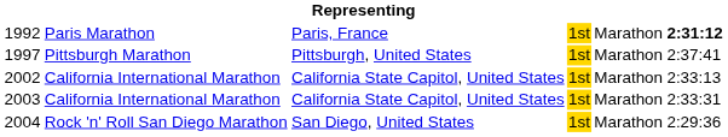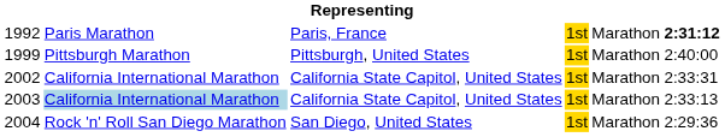 <table>
 <tr>
 <th colspan="6">Representing </th>
 </tr>
 <tr>
 <td>1992</td>
 <td><a href='#'>Paris Marathon</a></td>
 <td><a href='#'>Paris, France</a></td>
 <td bgcolor="gold">1st</td>
 <td>Marathon</td>
 <td><strong>2:31:12</strong></td>
 </tr>
 <tr>
-<td>1997</td>
+<td>1999</td>
 <td><a href='#'>Pittsburgh Marathon</a></td>
 <td><a href='#'>Pittsburgh</a>, <a href='#'>United States</a></td>
 <td bgcolor="gold">1st</td>
 <td>Marathon</td>
-<td>2:37:41</td>
+<td>2:40:00</td>
 </tr>
 <tr>
 <td>2002</td>
 <td><a href='#'>California International Marathon</a></td>
 <td><a href='#'>California State Capitol</a>, <a href='#'>United States</a></td>
 <td bgcolor="gold">1st</td>
 <td>Marathon</td>
-<td>2:33:13</td>
+<td>2:33:31</td>
 </tr>
 <tr>
 <td>2003</td>
-<td><a href='#'>California International Marathon</a></td>
+<td style="background: lightblue;"><a href='#'>California International Marathon</a></td>
 <td><a href='#'>California State Capitol</a>, <a href='#'>United States</a></td>
 <td bgcolor="gold">1st</td>
 <td>Marathon</td>
-<td>2:33:31</td>
+<td>2:33:13</td>
 </tr>
 <tr>
 <td>2004</td>
 <td><a href='#'>Rock 'n' Roll San Diego Marathon</a></td>
 <td><a href='#'>San Diego</a>, <a href='#'>United States</a></td>
 <td bgcolor="gold">1st</td>
 <td>Marathon</td>
 <td>2:29:36</td>
 </tr>
 </table>
